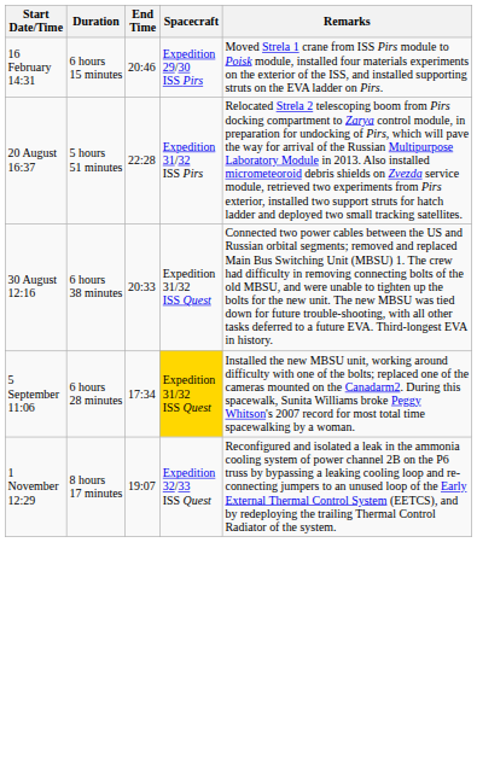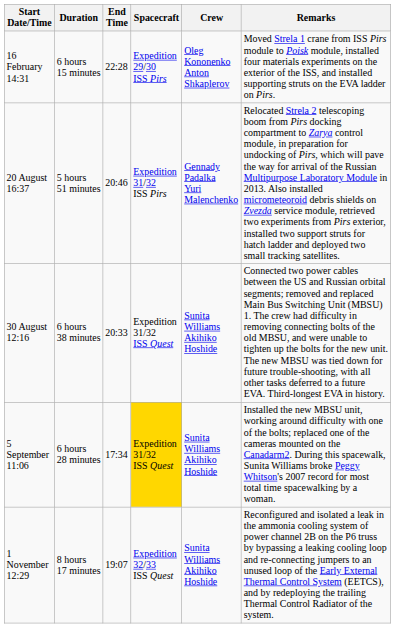 <table class="wikitable" style="width:100%;">
 <tr>
 <th scope=col>Start Date/Time</th>
 <th scope=col>Duration</th>
 <th scope=col>End Time</th>
 <th scope=col>Spacecraft</th>
+<th scope=col>Crew</th>
 <th scope=col>Remarks</th>
 </tr>
 <tr>
 <td>16 February<br>14:31</td>
 <td>6 hours<br>15 minutes</td>
-<td>20:46</td>
+<td>22:28</td>
 <td><a href='#'>Expedition 29</a>/<a href='#'>30</a><br><a href='#'>ISS <em>Pirs</em></a></td>
+<td> <a href='#'>Oleg Kononenko</a><br> <a href='#'>Anton Shkaplerov</a></td>
 <td>Moved <a href='#'>Strela 1</a> crane from ISS <em>Pirs</em> module to <a href='#'><em>Poisk</em></a> module, installed four materials experiments on the exterior of the ISS, and installed supporting struts on the EVA ladder on <em>Pirs</em>.</td>
 </tr>
 <tr>
 <td>20 August<br>16:37</td>
 <td>5 hours<br>51 minutes</td>
-<td>22:28</td>
+<td>20:46</td>
 <td><a href='#'>Expedition 31</a>/<a href='#'>32</a><br>ISS <em>Pirs</em></td>
+<td> <a href='#'>Gennady Padalka</a><br> <a href='#'>Yuri Malenchenko</a></td>
 <td>Relocated <a href='#'>Strela 2</a> telescoping boom from <em>Pirs</em> docking compartment to <em><a href='#'>Zarya</a></em> control module, in preparation for undocking of <em>Pirs</em>, which will pave the way for arrival of the Russian <a href='#'>Multipurpose Laboratory Module</a> in 2013. Also installed <a href='#'>micrometeoroid</a> debris shields on <em><a href='#'>Zvezda</a></em> service module, retrieved two experiments from <em>Pirs</em> exterior, installed two support struts for hatch ladder and deployed two small tracking satellites.</td>
 </tr>
 <tr>
 <td>30 August<br>12:16</td>
 <td>6 hours<br>38 minutes</td>
 <td>20:33</td>
 <td>Expedition 31/32<br><a href='#'>ISS <em>Quest</em></a></td>
+<td> <a href='#'>Sunita Williams</a><br> <a href='#'>Akihiko Hoshide</a></td>
 <td>Connected two power cables between the US and Russian orbital segments; removed and replaced Main Bus Switching Unit (MBSU) 1. The crew had difficulty in removing connecting bolts of the old MBSU, and were unable to tighten up the bolts for the new unit. The new MBSU was tied down for future trouble-shooting, with all other tasks deferred to a future EVA. Third-longest EVA in history.</td>
 </tr>
 <tr>
 <td>5 September<br>11:06</td>
 <td>6 hours<br>28 minutes</td>
 <td>17:34</td>
 <td style="background: gold;">Expedition 31/32<br>ISS <em>Quest</em></td>
+<td> <a href='#'>Sunita Williams</a><br> <a href='#'>Akihiko Hoshide</a></td>
 <td>Installed the new MBSU unit, working around difficulty with one of the bolts; replaced one of the cameras mounted on the <a href='#'>Canadarm2</a>. During this spacewalk, Sunita Williams broke <a href='#'>Peggy Whitson</a>'s 2007 record for most total time spacewalking by a woman.</td>
 </tr>
 <tr>
 <td>1 November<br>12:29</td>
 <td>8 hours<br>17 minutes</td>
 <td>19:07</td>
 <td><a href='#'>Expedition 32</a>/<a href='#'>33</a><br>ISS <em>Quest</em></td>
+<td> <a href='#'>Sunita Williams</a><br> <a href='#'>Akihiko Hoshide</a></td>
 <td>Reconfigured and isolated a leak in the ammonia cooling system of power channel 2B on the P6 truss by bypassing a leaking cooling loop and re-connecting jumpers to an unused loop of the <a href='#'>Early External Thermal Control System</a> (EETCS), and by redeploying the trailing Thermal Control Radiator of the system.</td>
 </tr>
 </table>
